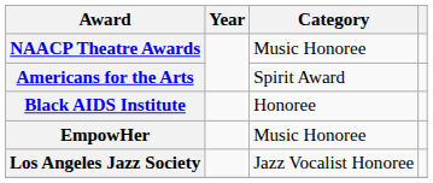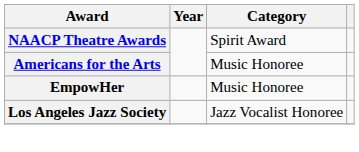 <table class="wikitable sortable plainrowheaders">
 <tr>
 <th scope="col">Award</th>
 <th scope="col">Year</th>
 <th scope="col">Category</th>
 <th scope="col" class="unsortable"></th>
 </tr>
 <tr>
 <th scope="row"><a href='#'>NAACP Theatre Awards</a></th>
 <td rowspan="2"></td>
-<td>Music Honoree</td>
+<td>Spirit Award</td>
 <td></td>
 </tr>
 <tr>
 <th scope="row"><a href='#'>Americans for the Arts</a></th>
-<td>Spirit Award</td>
-<td></td>
-</tr>
-<tr>
-<th scope="row"><a href='#'>Black AIDS Institute</a></th>
-<td></td>
-<td>Honoree</td>
+<td>Music Honoree</td>
 <td></td>
 </tr>
 <tr>
 <th scope="row">EmpowHer</th>
 <td></td>
 <td>Music Honoree</td>
 <td></td>
 </tr>
 <tr>
 <th scope="row">Los Angeles Jazz Society</th>
 <td></td>
 <td>Jazz Vocalist Honoree</td>
 <td></td>
 </tr>
 <tr>
 </tr>
 </table>
